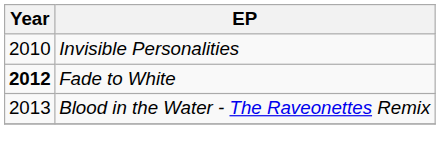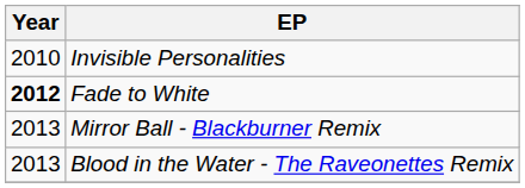 <table class="wikitable">
 <tr>
 <th>Year</th>
 <th>EP</th>
 </tr>
 <tr>
 <td>2010</td>
 <td><em>Invisible Personalities</em></td>
 </tr>
 <tr>
 <td><strong>2012</strong></td>
 <td><em>Fade to White</em></td>
 </tr>
 <tr>
 <td>2013</td>
+<td><em>Mirror Ball - <a href='#'>Blackburner</a> Remix</em></td>
+</tr>
+<tr>
+<td>2013</td>
 <td><em>Blood in the Water - <a href='#'>The Raveonettes</a> Remix</em></td>
 </tr>
 <tr>
 </tr>
 </table>
